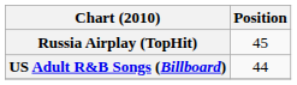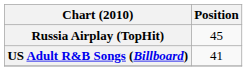 <table class="wikitable sortable plainrowheaders">
 <tr>
 <th align="center">Chart (2010)</th>
 <th align="center">Position</th>
 </tr>
 <tr>
 <th scope="row">Russia Airplay (TopHit)</th>
 <td align="center">45</td>
 </tr>
 <tr>
 <th scope="row">US <a href='#'>Adult R&B Songs</a> (<em><a href='#'>Billboard</a></em>)</th>
-<td align="center">44</td>
+<td align="center">41</td>
 </tr>
 <tr>
 </tr>
 </table>
